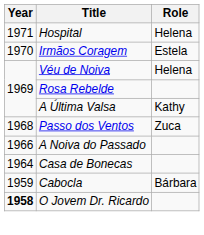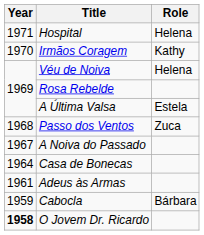 <table class="wikitable">
 <tr>
 <th>Year</th>
 <th>Title</th>
 <th>Role</th>
 </tr>
 <tr>
 <td>1971</td>
 <td><em>Hospital</em></td>
 <td>Helena</td>
 </tr>
 <tr>
 <td>1970</td>
 <td><em><a href='#'>Irmãos Coragem</a></em></td>
-<td>Estela</td>
+<td>Kathy</td>
 </tr>
 <tr>
 <td rowspan="3">1969</td>
 <td><em><a href='#'>Véu de Noiva</a></em></td>
 <td>Helena</td>
 </tr>
 <tr>
 <td><em><a href='#'>Rosa Rebelde</a></em></td>
 <td></td>
 </tr>
 <tr>
 <td><em>A Última Valsa</em></td>
-<td>Kathy</td>
+<td>Estela</td>
 </tr>
 <tr>
 <td>1968</td>
 <td><em><a href='#'>Passo dos Ventos</a></em></td>
 <td>Zuca</td>
 </tr>
 <tr>
-<td>1966</td>
+<td>1967</td>
 <td><em>A Noiva do Passado</em></td>
 <td></td>
 </tr>
 <tr>
 <td>1964</td>
 <td><em>Casa de Bonecas</em></td>
+<td></td>
+</tr>
+<tr>
+<td>1961</td>
+<td><em>Adeus às Armas</em></td>
 <td></td>
 </tr>
 <tr>
 <td>1959</td>
 <td><em>Cabocla</em></td>
 <td>Bárbara</td>
 </tr>
 <tr>
 <td><strong>1958</strong></td>
 <td><em>O Jovem Dr. Ricardo</em></td>
 <td></td>
 </tr>
 </table>
